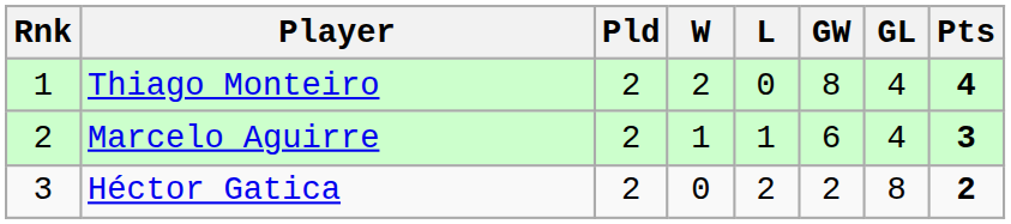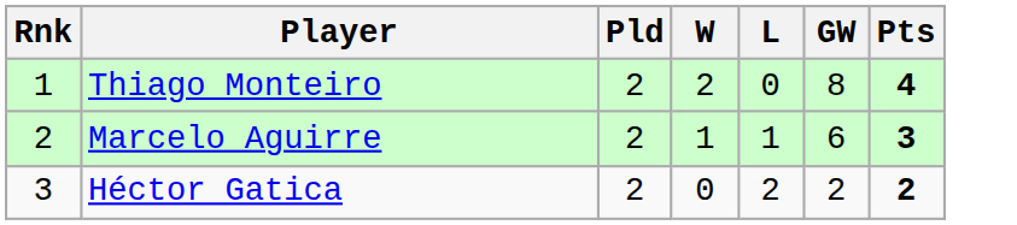 <table class="wikitable" style="text-align:center">
 <tr>
 <th width=20>Rnk</th>
 <th width=200>Player</th>
 <th width=20>Pld</th>
 <th width=20>W</th>
 <th width=20>L</th>
 <th width=20>GW</th>
-<th width=20>GL</th>
 <th width=20>Pts</th>
 </tr>
 <tr bgcolor="ccffcc">
 <td>1</td>
 <td style="text-align:left;"> <a href='#'>Thiago Monteiro</a></td>
 <td>2</td>
 <td>2</td>
 <td>0</td>
 <td>8</td>
-<td>4</td>
 <td><strong>4</strong></td>
 </tr>
 <tr bgcolor="ccffcc">
 <td>2</td>
 <td style="text-align:left;"> <a href='#'>Marcelo Aguirre</a></td>
 <td>2</td>
 <td>1</td>
 <td>1</td>
 <td>6</td>
-<td>4</td>
 <td><strong>3</strong></td>
 </tr>
 <tr>
 <td>3</td>
 <td style="text-align:left;"> <a href='#'>Héctor Gatica</a></td>
 <td>2</td>
 <td>0</td>
 <td>2</td>
 <td>2</td>
-<td>8</td>
 <td><strong>2</strong></td>
 </tr>
 </table>
